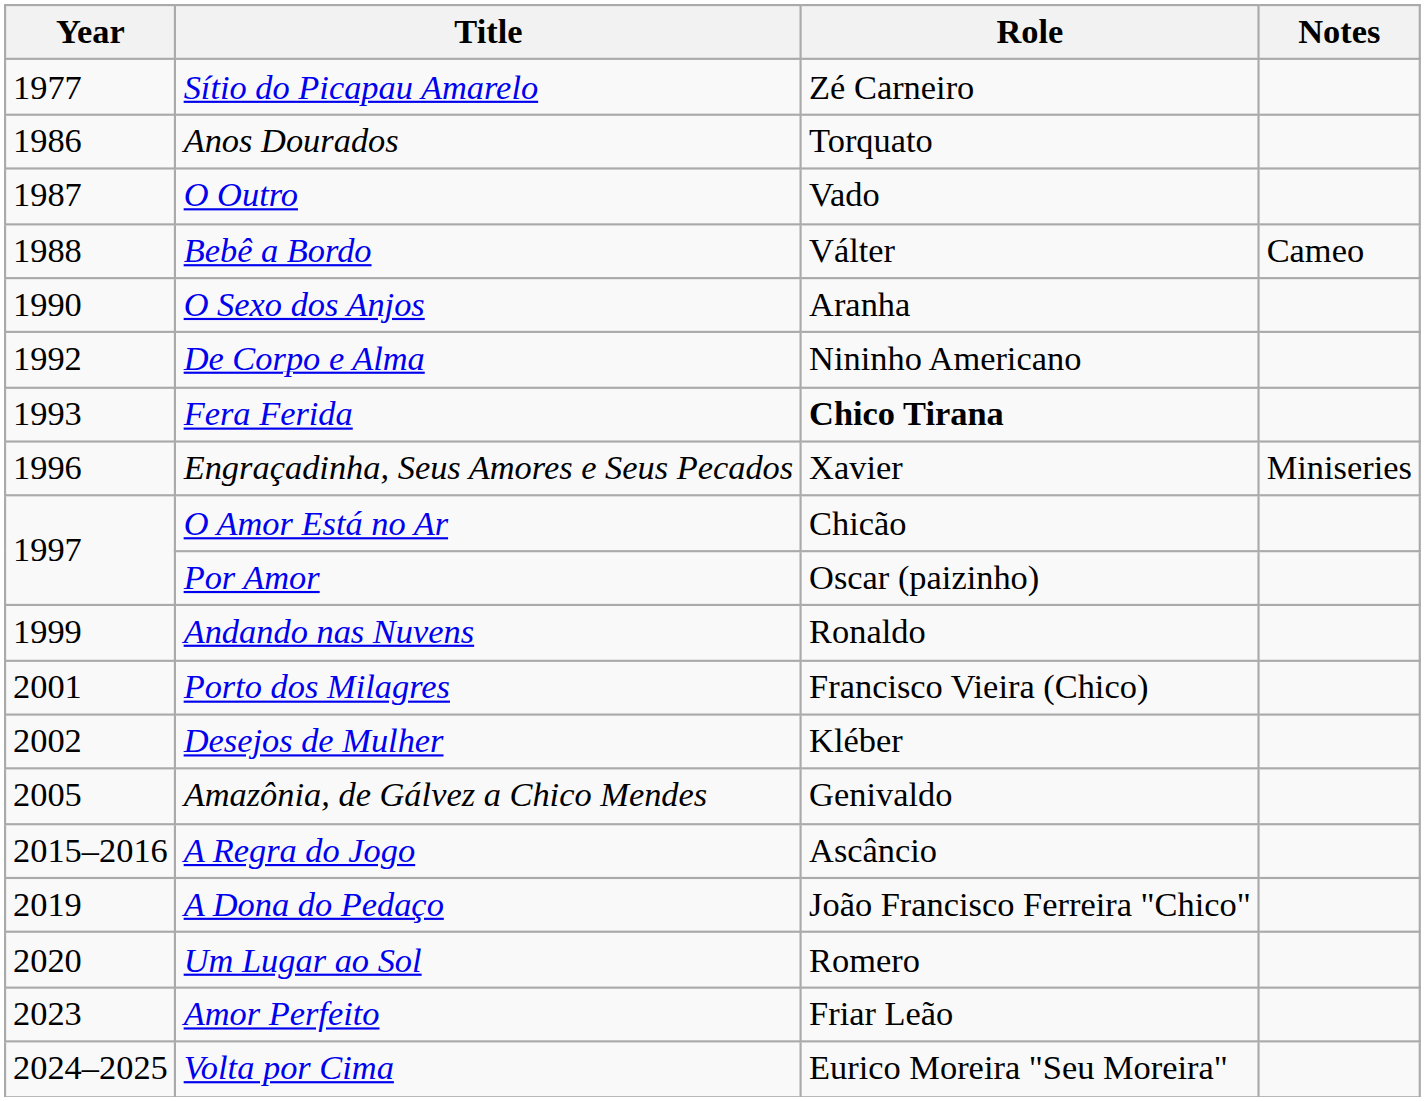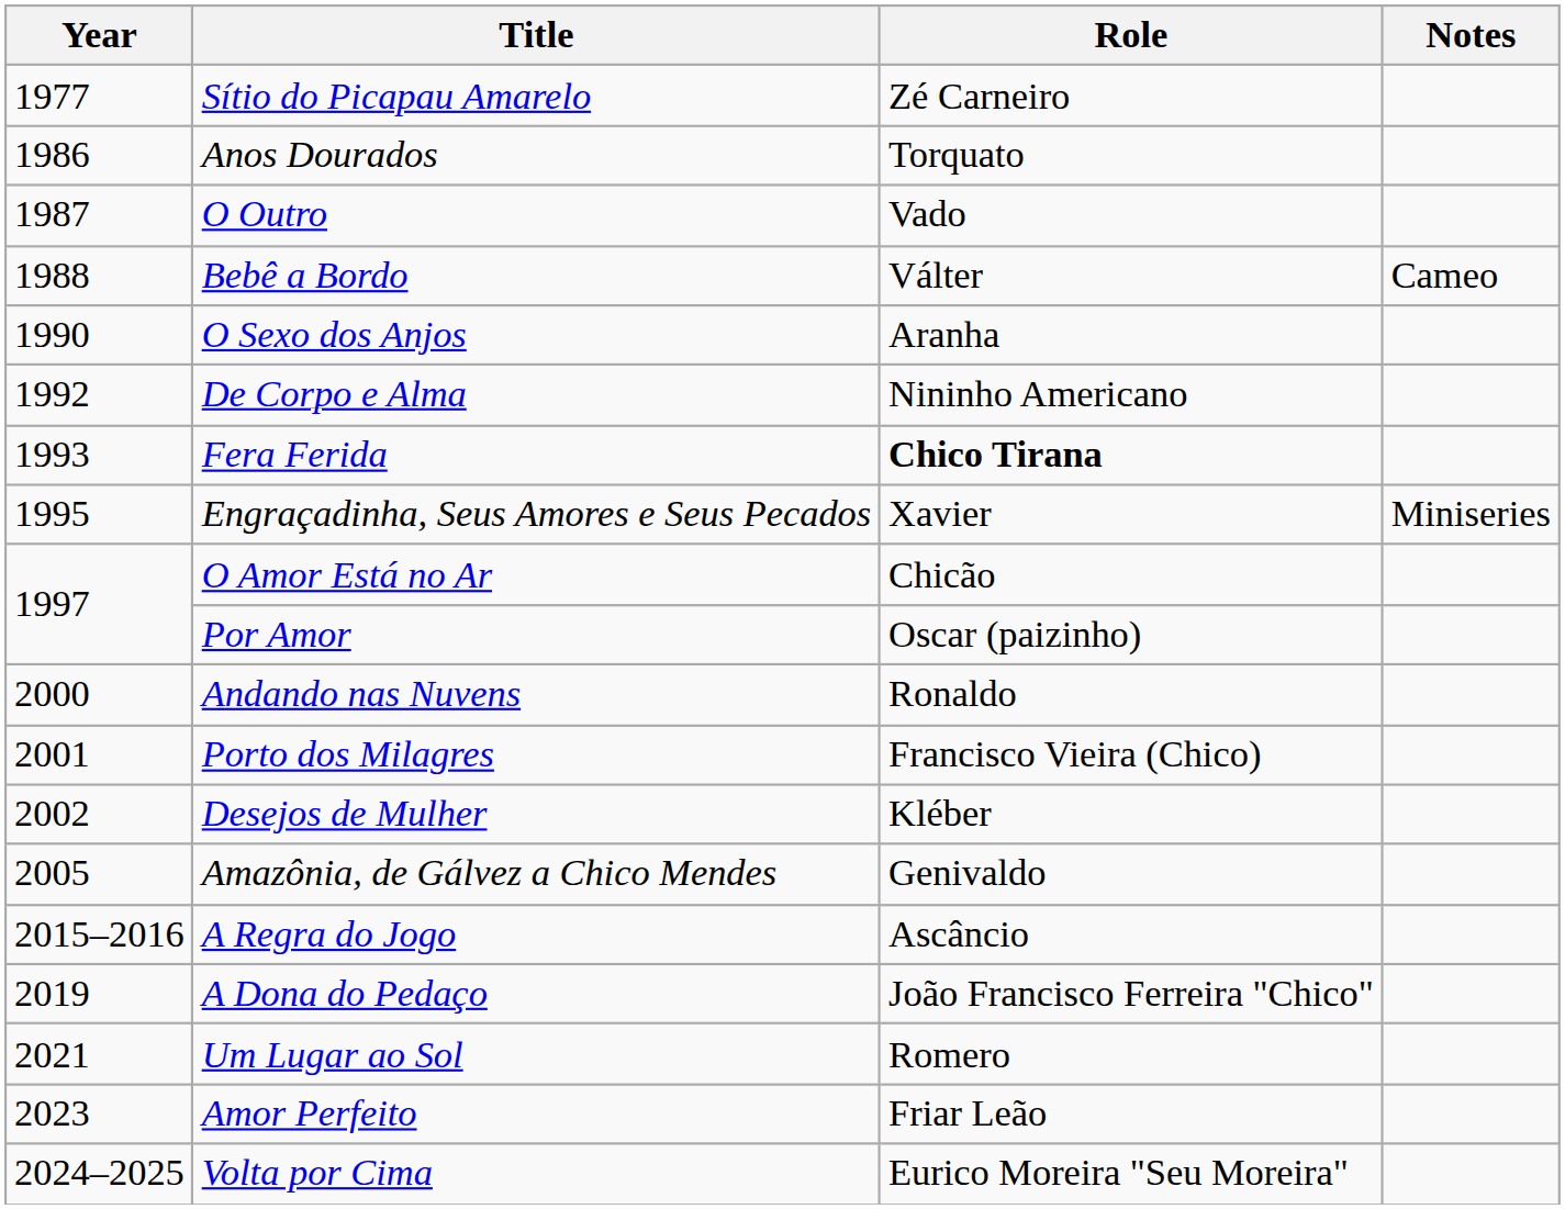 <table class="wikitable plainrowheaders">
 <tr>
 <th>Year</th>
 <th>Title</th>
 <th>Role</th>
 <th>Notes</th>
 </tr>
 <tr>
 <td>1977</td>
 <td><a href='#'><em>Sítio do Picapau Amarelo</em></a></td>
 <td>Zé Carneiro</td>
 <td></td>
 </tr>
 <tr>
 <td>1986</td>
 <td><em>Anos Dourados</em></td>
 <td>Torquato</td>
 <td></td>
 </tr>
 <tr>
 <td>1987</td>
 <td><em><a href='#'>O Outro</a></em></td>
 <td>Vado</td>
 <td></td>
 </tr>
 <tr>
 <td>1988</td>
 <td><em><a href='#'>Bebê a Bordo</a></em></td>
 <td>Válter</td>
 <td>Cameo</td>
 </tr>
 <tr>
 <td>1990</td>
 <td><em><a href='#'>O Sexo dos Anjos</a></em></td>
 <td>Aranha</td>
 <td></td>
 </tr>
 <tr>
 <td>1992</td>
 <td><em><a href='#'>De Corpo e Alma</a></em></td>
 <td>Nininho Americano</td>
 <td></td>
 </tr>
 <tr>
 <td>1993</td>
 <td><em><a href='#'>Fera Ferida</a></em></td>
 <td><strong>Chico Tirana</strong></td>
 <td></td>
 </tr>
 <tr>
-<td>1996</td>
+<td>1995</td>
 <td><em>Engraçadinha, Seus Amores e Seus Pecados</em></td>
 <td>Xavier</td>
 <td>Miniseries</td>
 </tr>
 <tr>
 <td rowspan="2">1997</td>
 <td><em><a href='#'>O Amor Está no Ar</a></em></td>
 <td>Chicão</td>
 <td></td>
 </tr>
 <tr>
 <td><em><a href='#'>Por Amor</a></em></td>
 <td>Oscar (paizinho)</td>
 <td></td>
 </tr>
 <tr>
-<td>1999</td>
+<td>2000</td>
 <td><em><a href='#'>Andando nas Nuvens</a></em></td>
 <td>Ronaldo</td>
 <td></td>
 </tr>
 <tr>
 <td>2001</td>
 <td><em><a href='#'>Porto dos Milagres</a></em></td>
 <td>Francisco Vieira (Chico)</td>
 <td></td>
 </tr>
 <tr>
 <td>2002</td>
 <td><em><a href='#'>Desejos de Mulher</a></em></td>
 <td>Kléber</td>
 <td></td>
 </tr>
 <tr>
 <td>2005</td>
 <td><em>Amazônia, de Gálvez a Chico Mendes</em></td>
 <td>Genivaldo</td>
 <td></td>
 </tr>
 <tr>
 <td>2015–2016</td>
 <td><em><a href='#'>A Regra do Jogo</a></em></td>
 <td>Ascâncio</td>
 <td></td>
 </tr>
 <tr>
 <td>2019</td>
 <td><em><a href='#'>A Dona do Pedaço</a></em></td>
 <td>João Francisco Ferreira "Chico"</td>
 <td></td>
 </tr>
 <tr>
-<td>2020</td>
+<td>2021</td>
 <td><em><a href='#'>Um Lugar ao Sol</a></em></td>
 <td>Romero</td>
 <td></td>
 </tr>
 <tr>
 <td>2023</td>
 <td><em><a href='#'>Amor Perfeito</a></em></td>
 <td>Friar Leão</td>
 <td></td>
 </tr>
 <tr>
 <td>2024–2025</td>
 <td><em><a href='#'>Volta por Cima</a></em></td>
 <td>Eurico Moreira "Seu Moreira"</td>
 <td></td>
 </tr>
 </table>
